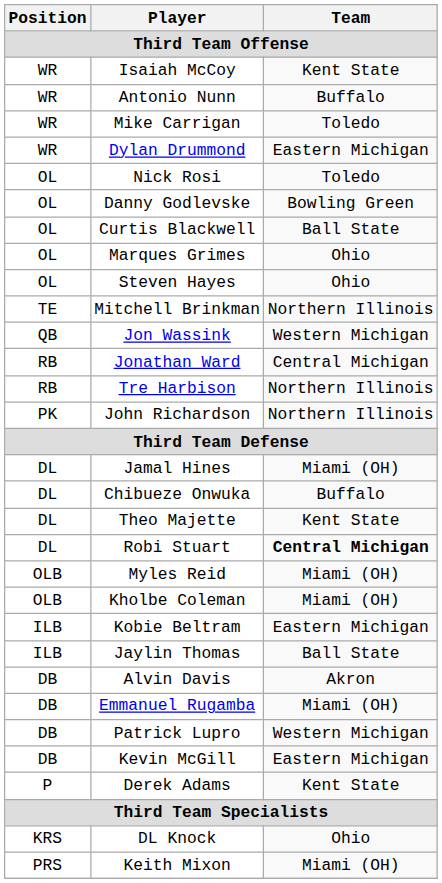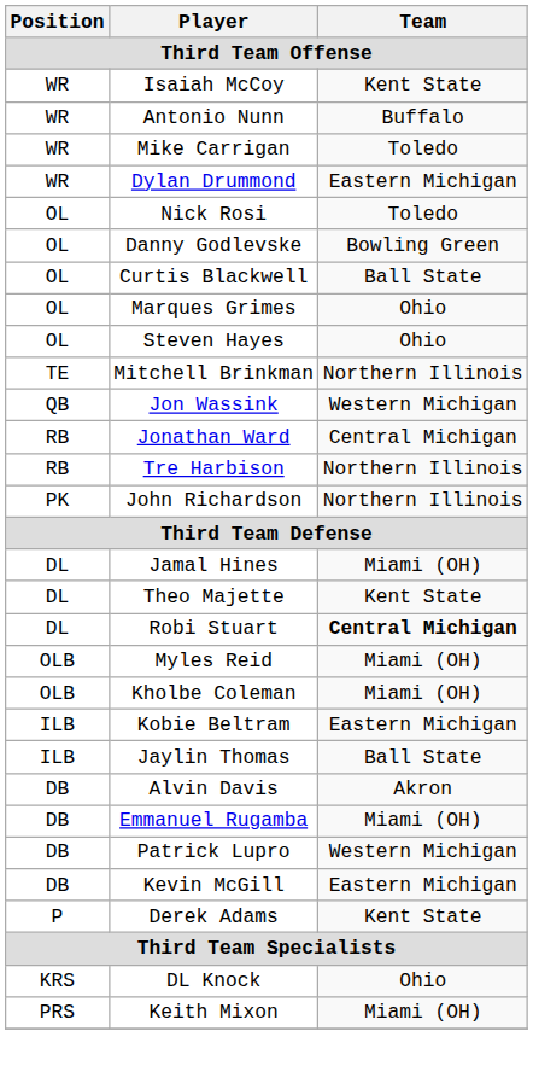 <table class="wikitable" border="0">
 <tr>
 <th>Position</th>
 <th>Player</th>
 <th>Team</th>
 </tr>
 <tr>
 <td colspan="3" style="text-align:center; background:#ddd;"><strong>Third Team Offense</strong></td>
 </tr>
 <tr style="text-align:center;">
 <td style="background:white">WR</td>
 <td style="background:white">Isaiah McCoy</td>
 <td style=>Kent State</td>
 </tr>
 <tr style="text-align:center;">
 <td style="background:white">WR</td>
 <td style="background:white">Antonio Nunn</td>
 <td style=>Buffalo</td>
 </tr>
 <tr style="text-align:center;">
 <td style="background:white">WR</td>
 <td style="background:white">Mike Carrigan</td>
 <td style=>Toledo</td>
 </tr>
 <tr style="text-align:center;">
 <td style="background:white">WR</td>
 <td style="background:white"><a href='#'>Dylan Drummond</a></td>
 <td style=>Eastern Michigan</td>
 </tr>
 <tr style="text-align:center;">
 <td style="background:white">OL</td>
 <td style="background:white">Nick Rosi</td>
 <td style=>Toledo</td>
 </tr>
 <tr style="text-align:center;">
 <td style="background:white">OL</td>
 <td style="background:white">Danny Godlevske</td>
 <td style=>Bowling Green</td>
 </tr>
 <tr style="text-align:center;">
 <td style="background:white">OL</td>
 <td style="background:white">Curtis Blackwell</td>
 <td style=>Ball State</td>
 </tr>
 <tr style="text-align:center;">
 <td style="background:white">OL</td>
 <td style="background:white">Marques Grimes</td>
 <td style=>Ohio</td>
 </tr>
 <tr style="text-align:center;">
 <td style="background:white">OL</td>
 <td style="background:white">Steven Hayes</td>
 <td style=>Ohio</td>
 </tr>
 <tr style="text-align:center;">
 <td style="background:white">TE</td>
 <td style="background:white">Mitchell Brinkman</td>
 <td style=>Northern Illinois</td>
 </tr>
 <tr style="text-align:center;">
 <td style="background:white">QB</td>
 <td style="background:white"><a href='#'>Jon Wassink</a></td>
 <td style=>Western Michigan</td>
 </tr>
 <tr style="text-align:center;">
 <td style="background:white">RB</td>
 <td style="background:white"><a href='#'>Jonathan Ward</a></td>
 <td style=>Central Michigan</td>
 </tr>
 <tr style="text-align:center;">
 <td style="background:white">RB</td>
 <td style="background:white"><a href='#'>Tre Harbison</a></td>
 <td style=>Northern Illinois</td>
 </tr>
 <tr style="text-align:center;">
 <td style="background:white">PK</td>
 <td style="background:white">John Richardson</td>
 <td style=>Northern Illinois</td>
 </tr>
 <tr>
 <td colspan="3" style="text-align:center; background:#ddd;"><strong>Third Team Defense</strong></td>
 </tr>
 <tr style="text-align:center;">
 <td style="background:white">DL</td>
 <td style="background:white">Jamal Hines</td>
 <td style=>Miami (OH)</td>
 </tr>
 <tr style="text-align:center;">
 <td style="background:white">DL</td>
-<td style="background:white">Chibueze Onwuka</td>
-<td style=>Buffalo</td>
-</tr>
-<tr style="text-align:center;">
-<td style="background:white">DL</td>
 <td style="background:white">Theo Majette</td>
 <td style=>Kent State</td>
 </tr>
 <tr style="text-align:center;">
 <td style="background:white">DL</td>
 <td style="background:white">Robi Stuart</td>
 <td style=><strong>Central Michigan</strong></td>
 </tr>
 <tr style="text-align:center;">
 <td style="background:white">OLB</td>
 <td style="background:white">Myles Reid</td>
 <td style=>Miami (OH)</td>
 </tr>
 <tr style="text-align:center;">
 <td style="background:white">OLB</td>
 <td style="background:white">Kholbe Coleman</td>
 <td style=>Miami (OH)</td>
 </tr>
 <tr style="text-align:center;">
 <td style="background:white">ILB</td>
 <td style="background:white">Kobie Beltram</td>
 <td style=>Eastern Michigan</td>
 </tr>
 <tr style="text-align:center;">
 <td style="background:white">ILB</td>
 <td style="background:white">Jaylin Thomas</td>
 <td style=>Ball State</td>
 </tr>
 <tr style="text-align:center;">
 <td style="background:white">DB</td>
 <td style="background:white">Alvin Davis</td>
 <td style=>Akron</td>
 </tr>
 <tr style="text-align:center;">
 <td style="background:white">DB</td>
 <td style="background:white"><a href='#'>Emmanuel Rugamba</a></td>
 <td style=>Miami (OH)</td>
 </tr>
 <tr style="text-align:center;">
 <td style="background:white">DB</td>
 <td style="background:white">Patrick Lupro</td>
 <td style=>Western Michigan</td>
 </tr>
 <tr style="text-align:center;">
 <td style="background:white">DB</td>
 <td style="background:white">Kevin McGill</td>
 <td style=>Eastern Michigan</td>
 </tr>
 <tr style="text-align:center;">
 <td style="background:white">P</td>
 <td style="background:white">Derek Adams</td>
 <td style=>Kent State</td>
 </tr>
 <tr>
 <td colspan="3" style="text-align:center; background:#ddd;"><strong>Third Team Specialists</strong></td>
 </tr>
 <tr style="text-align:center;">
 <td style="background:white">KRS</td>
 <td style="background:white">DL Knock</td>
 <td style=>Ohio</td>
 </tr>
 <tr style="text-align:center;">
 <td style="background:white">PRS</td>
 <td style="background:white">Keith Mixon</td>
 <td style=>Miami (OH)</td>
 </tr>
 <tr style="text-align:center;">
 </tr>
 </table>
